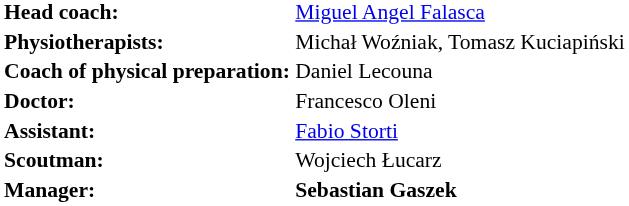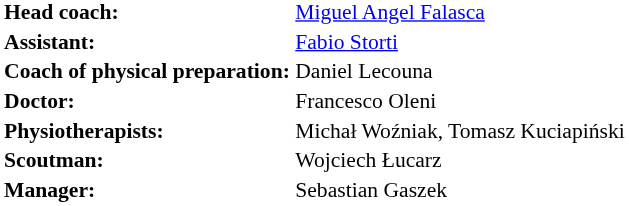 <table>
 <tr>
 <td><strong>Head coach:</strong></td>
 <td><a href='#'>Miguel Angel Falasca</a></td>
 </tr>
 <tr>
-<td><strong>Physiotherapists:</strong></td>
-<td>Michał Woźniak, Tomasz Kuciapiński</td>
+<td><strong>Assistant:</strong></td>
+<td><a href='#'>Fabio Storti</a></td>
 </tr>
 <tr>
 <td><strong>Coach of physical preparation:</strong></td>
 <td>Daniel Lecouna</td>
 </tr>
 <tr>
 <td><strong>Doctor:</strong></td>
 <td>Francesco Oleni</td>
 </tr>
 <tr>
-<td><strong>Assistant:</strong></td>
-<td><a href='#'>Fabio Storti</a></td>
+<td><strong>Physiotherapists:</strong></td>
+<td>Michał Woźniak, Tomasz Kuciapiński</td>
 </tr>
 <tr>
 <td><strong>Scoutman:</strong></td>
 <td>Wojciech Łucarz</td>
 </tr>
 <tr>
 <td><strong>Manager:</strong></td>
-<td><strong>Sebastian Gaszek</strong></td>
+<td>Sebastian Gaszek</td>
 </tr>
 </table>
